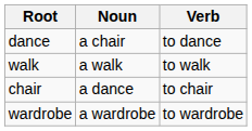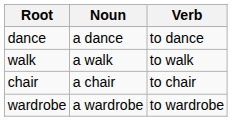 <table class="wikitable">
 <tr>
 <th>Root</th>
 <th>Noun</th>
 <th>Verb</th>
 </tr>
 <tr>
 <td>dance</td>
-<td>a chair</td>
+<td>a dance</td>
 <td>to dance</td>
 </tr>
 <tr>
 <td>walk</td>
 <td>a walk</td>
 <td>to walk</td>
 </tr>
 <tr>
 <td>chair</td>
-<td>a dance</td>
+<td>a chair</td>
 <td>to chair</td>
 </tr>
 <tr>
 <td>wardrobe</td>
 <td>a wardrobe</td>
 <td>to wardrobe</td>
 </tr>
 </table>
